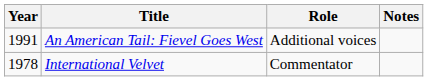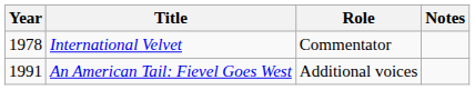 <table class="wikitable sortable">
 <tr>
 <th>Year</th>
 <th>Title</th>
 <th>Role</th>
 <th>Notes</th>
 </tr>
 <tr>
+<td>1978</td>
+<td><a href='#'><em>International Velvet</em></a></td>
+<td>Commentator</td>
+<td></td>
+</tr>
+<tr>
 <td>1991</td>
 <td><em><a href='#'>An American Tail: Fievel Goes West</a></em></td>
 <td>Additional voices</td>
 <td></td>
 </tr>
-<tr>
-<td>1978</td>
-<td><a href='#'><em>International Velvet</em></a></td>
-<td>Commentator</td>
-<td></td>
-</tr>
 </table>
